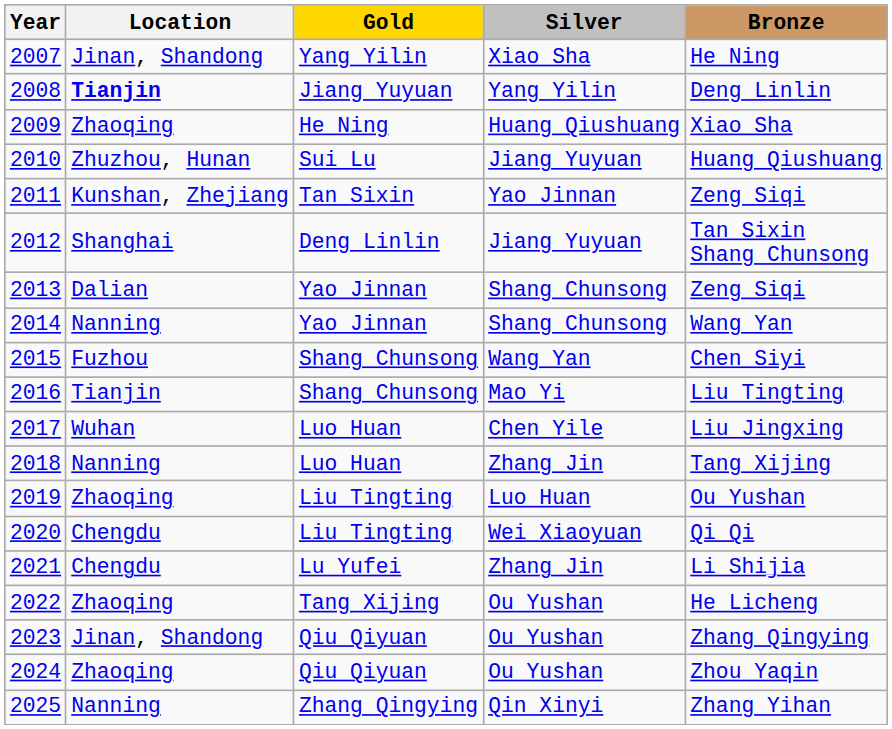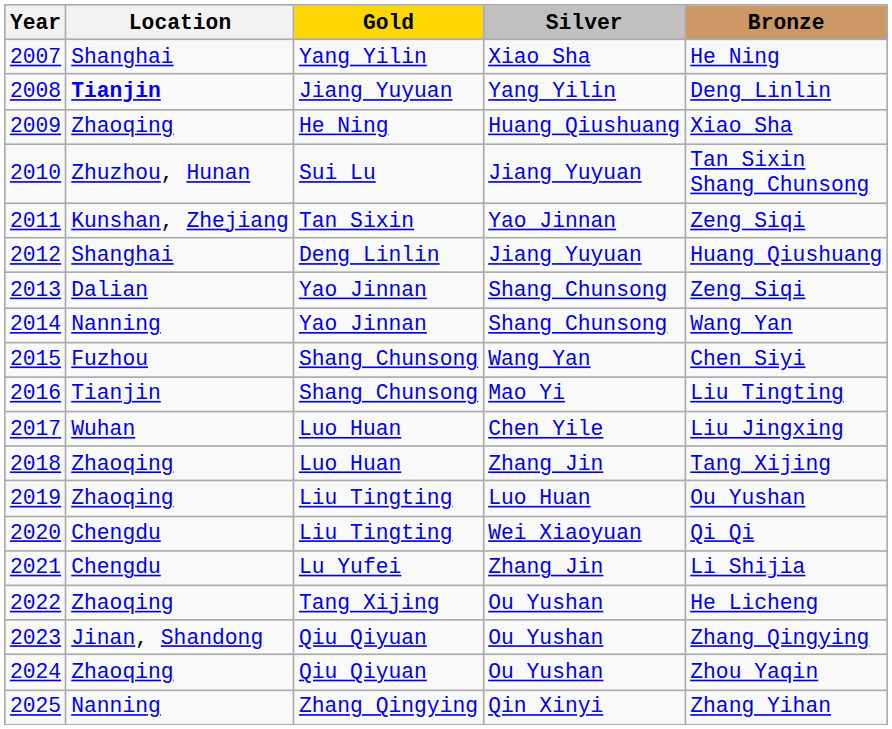 <table class="wikitable">
 <tr>
 <th>Year</th>
 <th>Location</th>
 <td align=center bgcolor="gold"><strong>Gold</strong></td>
 <td align=center bgcolor="silver"><strong>Silver</strong></td>
 <td align=center bgcolor="cc9966"><strong>Bronze</strong></td>
 </tr>
 <tr>
 <td><a href='#'>2007</a></td>
-<td><a href='#'>Jinan</a>, <a href='#'>Shandong</a></td>
+<td><a href='#'>Shanghai</a></td>
 <td><a href='#'>Yang Yilin</a></td>
 <td><a href='#'>Xiao Sha</a></td>
 <td><a href='#'>He Ning</a></td>
 </tr>
 <tr>
 <td><a href='#'>2008</a></td>
 <td><strong><a href='#'>Tianjin</a></strong></td>
 <td><a href='#'>Jiang Yuyuan</a></td>
 <td><a href='#'>Yang Yilin</a></td>
 <td><a href='#'>Deng Linlin</a></td>
 </tr>
 <tr>
 <td><a href='#'>2009</a></td>
 <td><a href='#'>Zhaoqing</a></td>
 <td><a href='#'>He Ning</a></td>
 <td><a href='#'>Huang Qiushuang</a></td>
 <td><a href='#'>Xiao Sha</a></td>
 </tr>
 <tr>
 <td><a href='#'>2010</a></td>
 <td><a href='#'>Zhuzhou</a>, <a href='#'>Hunan</a></td>
 <td><a href='#'>Sui Lu</a></td>
 <td><a href='#'>Jiang Yuyuan</a></td>
-<td><a href='#'>Huang Qiushuang</a></td>
+<td><a href='#'>Tan Sixin</a><br><a href='#'>Shang Chunsong</a></td>
 </tr>
 <tr>
 <td><a href='#'>2011</a></td>
 <td><a href='#'>Kunshan</a>, <a href='#'>Zhejiang</a></td>
 <td><a href='#'>Tan Sixin</a></td>
 <td><a href='#'>Yao Jinnan</a></td>
 <td><a href='#'>Zeng Siqi</a></td>
 </tr>
 <tr>
 <td><a href='#'>2012</a></td>
 <td><a href='#'>Shanghai</a></td>
 <td><a href='#'>Deng Linlin</a></td>
 <td><a href='#'>Jiang Yuyuan</a></td>
-<td><a href='#'>Tan Sixin</a><br><a href='#'>Shang Chunsong</a></td>
+<td><a href='#'>Huang Qiushuang</a></td>
 </tr>
 <tr>
 <td><a href='#'>2013</a></td>
 <td><a href='#'>Dalian</a></td>
 <td><a href='#'>Yao Jinnan</a></td>
 <td><a href='#'>Shang Chunsong</a></td>
 <td><a href='#'>Zeng Siqi</a></td>
 </tr>
 <tr>
 <td><a href='#'>2014</a></td>
 <td><a href='#'>Nanning</a></td>
 <td><a href='#'>Yao Jinnan</a></td>
 <td><a href='#'>Shang Chunsong</a></td>
 <td><a href='#'>Wang Yan</a></td>
 </tr>
 <tr>
 <td><a href='#'>2015</a></td>
 <td><a href='#'>Fuzhou</a></td>
 <td><a href='#'>Shang Chunsong</a></td>
 <td><a href='#'>Wang Yan</a></td>
 <td><a href='#'>Chen Siyi</a></td>
 </tr>
 <tr>
 <td><a href='#'>2016</a></td>
 <td><a href='#'>Tianjin</a></td>
 <td><a href='#'>Shang Chunsong</a></td>
 <td><a href='#'>Mao Yi</a></td>
 <td><a href='#'>Liu Tingting</a></td>
 </tr>
 <tr>
 <td><a href='#'>2017</a></td>
 <td><a href='#'>Wuhan</a></td>
 <td><a href='#'>Luo Huan</a></td>
 <td><a href='#'>Chen Yile</a></td>
 <td><a href='#'>Liu Jingxing</a></td>
 </tr>
 <tr>
 <td><a href='#'>2018</a></td>
-<td><a href='#'>Nanning</a></td>
+<td><a href='#'>Zhaoqing</a></td>
 <td><a href='#'>Luo Huan</a></td>
 <td><a href='#'>Zhang Jin</a></td>
 <td><a href='#'>Tang Xijing</a></td>
 </tr>
 <tr>
 <td><a href='#'>2019</a></td>
 <td><a href='#'>Zhaoqing</a></td>
 <td><a href='#'>Liu Tingting</a></td>
 <td><a href='#'>Luo Huan</a></td>
 <td><a href='#'>Ou Yushan</a></td>
 </tr>
 <tr>
 <td><a href='#'>2020</a></td>
 <td><a href='#'>Chengdu</a></td>
 <td><a href='#'>Liu Tingting</a></td>
 <td><a href='#'>Wei Xiaoyuan</a></td>
 <td><a href='#'>Qi Qi</a></td>
 </tr>
 <tr>
 <td><a href='#'>2021</a></td>
 <td><a href='#'>Chengdu</a></td>
 <td><a href='#'>Lu Yufei</a></td>
 <td><a href='#'>Zhang Jin</a></td>
 <td><a href='#'>Li Shijia</a></td>
 </tr>
 <tr>
 <td><a href='#'>2022</a></td>
 <td><a href='#'>Zhaoqing</a></td>
 <td><a href='#'>Tang Xijing</a></td>
 <td><a href='#'>Ou Yushan</a></td>
 <td><a href='#'>He Licheng</a></td>
 </tr>
 <tr>
 <td><a href='#'>2023</a></td>
 <td><a href='#'>Jinan</a>, <a href='#'>Shandong</a></td>
 <td><a href='#'>Qiu Qiyuan</a></td>
 <td><a href='#'>Ou Yushan</a></td>
 <td><a href='#'>Zhang Qingying</a></td>
 </tr>
 <tr>
 <td><a href='#'>2024</a></td>
 <td><a href='#'>Zhaoqing</a></td>
 <td><a href='#'>Qiu Qiyuan</a></td>
 <td><a href='#'>Ou Yushan</a></td>
 <td><a href='#'>Zhou Yaqin</a></td>
 </tr>
 <tr>
 <td><a href='#'>2025</a></td>
 <td><a href='#'>Nanning</a></td>
 <td><a href='#'>Zhang Qingying</a></td>
 <td><a href='#'>Qin Xinyi</a></td>
 <td><a href='#'>Zhang Yihan</a></td>
 </tr>
 </table>
